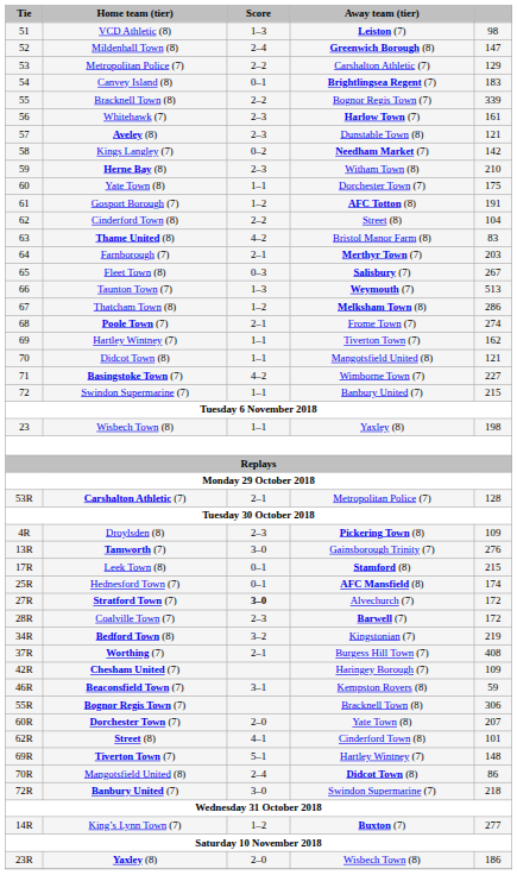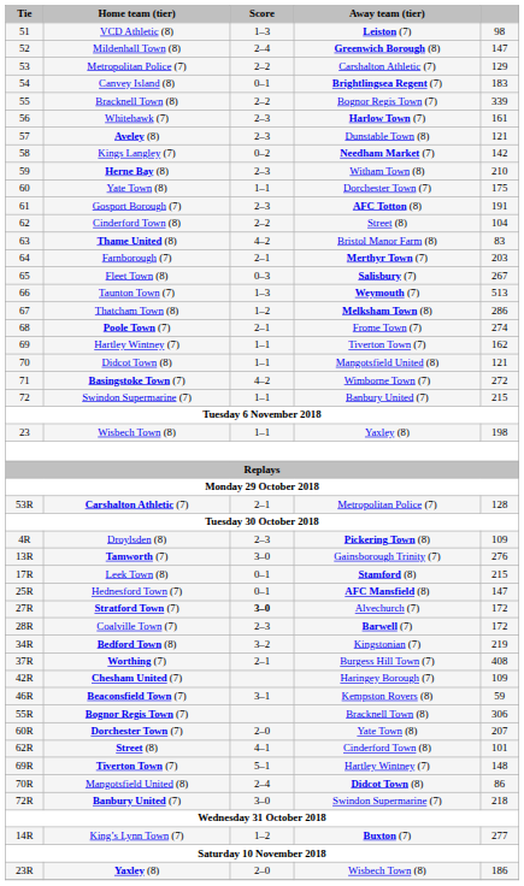 <table class="wikitable" style="width: 700px; background:WhiteSmoke; text-align:center; font-size:90%">
 <tr>
 <td scope="col" style="width:  7.50%; background:silver;"><strong>Tie</strong></td>
 <td scope="col" style="width: 36.25%; background:silver;"><strong>Home team (tier)</strong></td>
 <td scope="col" style="width: 12.50%; background:silver;"><strong>Score</strong></td>
 <td scope="col" style="width: 36.25%; background:silver;"><strong>Away team (tier)</strong></td>
 <td scope="col" style="width:  7.50%; background:silver;"><strong></strong></td>
 </tr>
 <tr>
 <td>51</td>
 <td><a href='#'>VCD Athletic</a> (8)</td>
 <td>1–3</td>
 <td><strong><a href='#'>Leiston</a></strong> (7)</td>
 <td>98</td>
 </tr>
 <tr>
 <td>52</td>
 <td><a href='#'>Mildenhall Town</a> (8)</td>
 <td>2–4</td>
 <td><strong><a href='#'>Greenwich Borough</a></strong> (8)</td>
 <td>147</td>
 </tr>
 <tr>
 <td>53</td>
 <td><a href='#'>Metropolitan Police</a> (7)</td>
 <td>2–2</td>
 <td><a href='#'>Carshalton Athletic</a> (7)</td>
 <td>129</td>
 </tr>
 <tr>
 <td>54</td>
 <td><a href='#'>Canvey Island</a> (8)</td>
 <td>0–1</td>
 <td><strong><a href='#'>Brightlingsea Regent</a></strong> (7)</td>
 <td>183</td>
 </tr>
 <tr>
 <td>55</td>
 <td><a href='#'>Bracknell Town</a> (8)</td>
 <td>2–2</td>
 <td><a href='#'>Bognor Regis Town</a> (7)</td>
 <td>339</td>
 </tr>
 <tr>
 <td>56</td>
 <td><a href='#'>Whitehawk</a> (7)</td>
 <td>2–3</td>
 <td><strong><a href='#'>Harlow Town</a></strong> (7)</td>
 <td>161</td>
 </tr>
 <tr>
 <td>57</td>
 <td><strong><a href='#'>Aveley</a></strong> (8)</td>
 <td>2–3</td>
 <td><a href='#'>Dunstable Town</a> (8)</td>
 <td>121</td>
 </tr>
 <tr>
 <td>58</td>
 <td><a href='#'>Kings Langley</a> (7)</td>
 <td>0–2</td>
 <td><strong><a href='#'>Needham Market</a></strong> (7)</td>
 <td>142</td>
 </tr>
 <tr>
 <td>59</td>
 <td><strong><a href='#'>Herne Bay</a></strong> (8)</td>
 <td>2–3</td>
 <td><a href='#'>Witham Town</a> (8)</td>
 <td>210</td>
 </tr>
 <tr>
 <td>60</td>
 <td><a href='#'>Yate Town</a> (8)</td>
 <td>1–1</td>
 <td><a href='#'>Dorchester Town</a> (7)</td>
 <td>175</td>
 </tr>
 <tr>
 <td>61</td>
 <td><a href='#'>Gosport Borough</a> (7)</td>
-<td>1–2</td>
+<td>2–3</td>
 <td><strong><a href='#'>AFC Totton</a></strong> (8)</td>
 <td>191</td>
 </tr>
 <tr>
 <td>62</td>
 <td><a href='#'>Cinderford Town</a> (8)</td>
 <td>2–2</td>
 <td><a href='#'>Street</a> (8)</td>
 <td>104</td>
 </tr>
 <tr>
 <td>63</td>
 <td><strong><a href='#'>Thame United</a></strong> (8)</td>
 <td>4–2</td>
 <td><a href='#'>Bristol Manor Farm</a> (8)</td>
 <td>83</td>
 </tr>
 <tr>
 <td>64</td>
 <td><a href='#'>Farnborough</a> (7)</td>
 <td>2–1</td>
 <td><strong><a href='#'>Merthyr Town</a></strong> (7)</td>
 <td>203</td>
 </tr>
 <tr>
 <td>65</td>
 <td><a href='#'>Fleet Town</a> (8)</td>
 <td>0–3</td>
 <td><strong><a href='#'>Salisbury</a></strong> (7)</td>
 <td>267</td>
 </tr>
 <tr>
 <td>66</td>
 <td><a href='#'>Taunton Town</a> (7)</td>
 <td>1–3</td>
 <td><strong><a href='#'>Weymouth</a></strong> (7)</td>
 <td>513</td>
 </tr>
 <tr>
 <td>67</td>
 <td><a href='#'>Thatcham Town</a> (8)</td>
 <td>1–2</td>
 <td><strong><a href='#'>Melksham Town</a></strong> (8)</td>
 <td>286</td>
 </tr>
 <tr>
 <td>68</td>
 <td><strong><a href='#'>Poole Town</a></strong> (7)</td>
 <td>2–1</td>
 <td><a href='#'>Frome Town</a> (7)</td>
 <td>274</td>
 </tr>
 <tr>
 <td>69</td>
 <td><a href='#'>Hartley Wintney</a> (7)</td>
 <td>1–1</td>
 <td><a href='#'>Tiverton Town</a> (7)</td>
 <td>162</td>
 </tr>
 <tr>
 <td>70</td>
 <td><a href='#'>Didcot Town</a> (8)</td>
 <td>1–1</td>
 <td><a href='#'>Mangotsfield United</a> (8)</td>
 <td>121</td>
 </tr>
 <tr>
 <td>71</td>
 <td><strong><a href='#'>Basingstoke Town</a></strong> (7)</td>
 <td>4–2</td>
 <td><a href='#'>Wimborne Town</a> (7)</td>
-<td>227</td>
+<td>272</td>
 </tr>
 <tr>
 <td>72</td>
 <td><a href='#'>Swindon Supermarine</a> (7)</td>
 <td>1–1</td>
 <td><a href='#'>Banbury United</a> (7)</td>
 <td>215</td>
 </tr>
 <tr>
 <td colspan="5" style= background:White><strong>Tuesday 6 November 2018</strong></td>
 </tr>
 <tr>
 <td>23</td>
 <td><a href='#'>Wisbech Town</a> (8)</td>
 <td>1–1</td>
 <td><a href='#'>Yaxley</a> (8)</td>
 <td>198</td>
 </tr>
 <tr>
 <td colspan="5" style="height: 20px; background:White;"></td>
 </tr>
 <tr>
 <td colspan="5" style= background:Silver><strong>Replays</strong></td>
 </tr>
 <tr>
 <td colspan="5" style= background:White><strong>Monday 29 October 2018</strong></td>
 </tr>
 <tr>
 <td>53R</td>
 <td><strong><a href='#'>Carshalton Athletic</a></strong> (7)</td>
 <td>2–1</td>
 <td><a href='#'>Metropolitan Police</a> (7)</td>
 <td>128</td>
 </tr>
 <tr>
 <td colspan="5" style= background:White><strong>Tuesday 30 October 2018</strong></td>
 </tr>
 <tr>
 <td>4R</td>
 <td><a href='#'>Droylsden</a> (8)</td>
 <td>2–3</td>
 <td><strong><a href='#'>Pickering Town</a></strong> (8)</td>
 <td>109</td>
 </tr>
 <tr>
 <td>13R</td>
 <td><strong><a href='#'>Tamworth</a></strong> (7)</td>
 <td>3–0</td>
 <td><a href='#'>Gainsborough Trinity</a> (7)</td>
 <td>276</td>
 </tr>
 <tr>
 <td>17R</td>
 <td><a href='#'>Leek Town</a> (8)</td>
 <td>0–1</td>
 <td><strong><a href='#'>Stamford</a></strong> (8)</td>
 <td>215</td>
 </tr>
 <tr>
 <td>25R</td>
 <td><a href='#'>Hednesford Town</a> (7)</td>
 <td>0–1</td>
 <td><strong><a href='#'>AFC Mansfield</a></strong> (8)</td>
-<td>174</td>
+<td>147</td>
 </tr>
 <tr>
 <td>27R</td>
 <td><strong><a href='#'>Stratford Town</a></strong> (7)</td>
 <td><strong>3–0</strong></td>
 <td><a href='#'>Alvechurch</a> (7)</td>
 <td>172</td>
 </tr>
 <tr>
 <td>28R</td>
 <td><a href='#'>Coalville Town</a> (7)</td>
 <td>2–3 </td>
 <td><strong><a href='#'>Barwell</a></strong> (7)</td>
 <td>172</td>
 </tr>
 <tr>
 <td>34R</td>
 <td><strong><a href='#'>Bedford Town</a></strong> (8)</td>
 <td>3–2</td>
 <td><a href='#'>Kingstonian</a> (7)</td>
 <td>219</td>
 </tr>
 <tr>
 <td>37R</td>
 <td><strong><a href='#'>Worthing</a></strong> (7)</td>
 <td>2–1</td>
 <td><a href='#'>Burgess Hill Town</a> (7)</td>
 <td>408</td>
 </tr>
 <tr>
 <td>42R</td>
 <td><strong><a href='#'>Chesham United</a></strong> (7)</td>
 <td></td>
 <td><a href='#'>Haringey Borough</a> (7)</td>
 <td>109</td>
 </tr>
 <tr>
 <td>46R</td>
 <td><strong><a href='#'>Beaconsfield Town</a></strong> (7)</td>
 <td>3–1</td>
 <td><a href='#'>Kempston Rovers</a> (8)</td>
 <td>59</td>
 </tr>
 <tr>
 <td>55R</td>
 <td><strong><a href='#'>Bognor Regis Town</a></strong> (7)</td>
 <td></td>
 <td><a href='#'>Bracknell Town</a> (8)</td>
 <td>306</td>
 </tr>
 <tr>
 <td>60R</td>
 <td><strong><a href='#'>Dorchester Town</a></strong> (7)</td>
 <td>2–0</td>
 <td><a href='#'>Yate Town</a> (8)</td>
 <td>207</td>
 </tr>
 <tr>
 <td>62R</td>
 <td><strong><a href='#'>Street</a></strong> (8)</td>
 <td>4–1</td>
 <td><a href='#'>Cinderford Town</a> (8)</td>
 <td>101</td>
 </tr>
 <tr>
 <td>69R</td>
 <td><strong><a href='#'>Tiverton Town</a></strong> (7)</td>
 <td>5–1</td>
 <td><a href='#'>Hartley Wintney</a> (7)</td>
 <td>148</td>
 </tr>
 <tr>
 <td>70R</td>
 <td><a href='#'>Mangotsfield United</a> (8)</td>
 <td>2–4 </td>
 <td><strong><a href='#'>Didcot Town</a></strong> (8)</td>
 <td>86</td>
 </tr>
 <tr>
 <td>72R</td>
 <td><strong><a href='#'>Banbury United</a></strong> (7)</td>
 <td>3–0</td>
 <td><a href='#'>Swindon Supermarine</a> (7)</td>
 <td>218</td>
 </tr>
 <tr>
 <td colspan="5" style= background:White><strong>Wednesday 31 October 2018</strong></td>
 </tr>
 <tr>
 <td>14R</td>
 <td><a href='#'>King’s Lynn Town</a> (7)</td>
 <td>1–2 </td>
 <td><strong><a href='#'>Buxton</a></strong> (7)</td>
 <td>277</td>
 </tr>
 <tr>
 <td colspan="5" style= background:White><strong>Saturday 10 November 2018</strong></td>
 </tr>
 <tr>
 <td>23R</td>
 <td><strong><a href='#'>Yaxley</a></strong> (8)</td>
 <td>2–0</td>
 <td><a href='#'>Wisbech Town</a> (8)</td>
 <td>186</td>
 </tr>
 <tr>
 </tr>
 </table>
